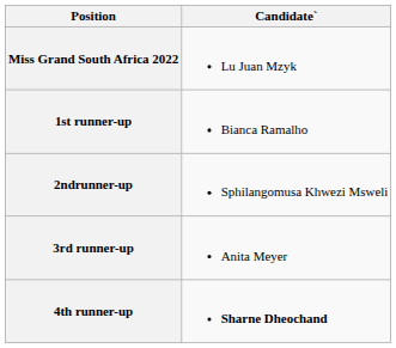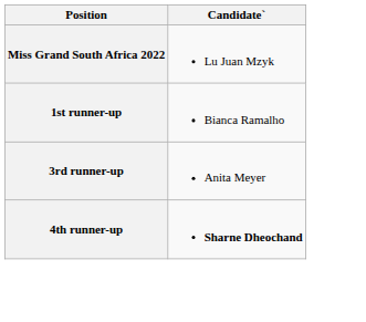 <table class="wikitable" style="font-size: 90%;">
 <tr>
 <th>Position</th>
 <th>Candidate`</th>
 </tr>
 <tr>
 <th>Miss Grand South Africa 2022</th>
 <td><br><ul><li>Lu Juan Mzyk</li></ul></td>
 </tr>
 <tr>
 <th>1st runner-up</th>
 <td><br><ul><li>Bianca Ramalho</li></ul></td>
 </tr>
 <tr>
-<th>2ndrunner-up</th>
-<td><br><ul><li>Sphilangomusa Khwezi Msweli</li></ul></td>
-</tr>
-<tr>
 <th>3rd runner-up</th>
 <td><br><ul><li>Anita Meyer</li></ul></td>
 </tr>
 <tr>
 <th>4th runner-up</th>
 <td><strong><br><ul><li>Sharne Dheochand</li></ul></strong></td>
 </tr>
 </table>
